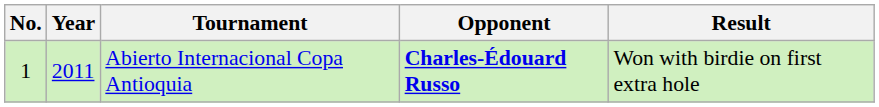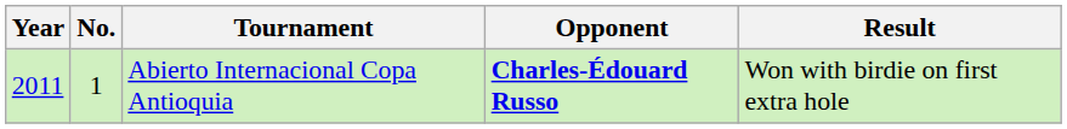 <table class="wikitable" style="font-size:95%;">
 <tr>
+<th>Year</th>
 <th>No.</th>
-<th>Year</th>
 <th>Tournament</th>
 <th>Opponent</th>
 <th>Result</th>
 </tr>
 <tr style="background:#D0F0C0;">
+<td><a href='#'>2011</a></td>
 <td align=center>1</td>
-<td><a href='#'>2011</a></td>
 <td><a href='#'>Abierto Internacional Copa Antioquia</a></td>
 <td><strong> <a href='#'>Charles-Édouard Russo</a></strong></td>
 <td>Won with birdie on first extra hole</td>
 </tr>
 </table>
